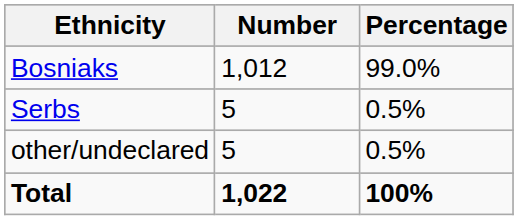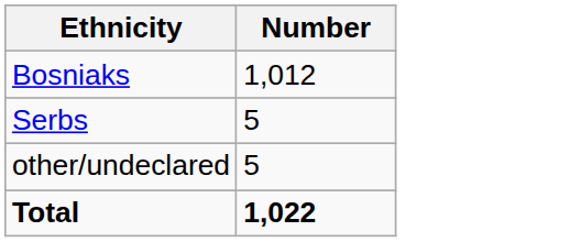 <table class="wikitable">
 <tr>
 <th width="100px">Ethnicity</th>
 <th width="80px">Number</th>
-<th width="80px">Percentage</th>
 </tr>
 <tr>
 <td><a href='#'>Bosniaks</a></td>
 <td>1,012</td>
-<td>99.0%</td>
 </tr>
 <tr>
 <td><a href='#'>Serbs</a></td>
 <td>5</td>
-<td>0.5%</td>
 </tr>
 <tr>
 <td>other/undeclared</td>
 <td>5</td>
-<td>0.5%</td>
 </tr>
 <tr>
 <td><strong>Total</strong></td>
 <td><strong>1,022</strong></td>
-<td><strong>100%</strong></td>
 </tr>
 </table>
